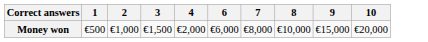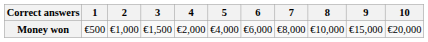 <table Class="wikitable" style="text-align: center">
 <tr>
 <th>Correct answers</th>
 <th>1</th>
 <th>2</th>
 <th>3</th>
 <th>4</th>
+<th>5</th>
 <th>6</th>
 <th>7</th>
 <th>8</th>
 <th>9</th>
 <th>10</th>
 </tr>
 <tr>
 <th>Money won</th>
 <td>€500</td>
 <td>€1,000</td>
 <td>€1,500</td>
 <td>€2,000</td>
+<td>€4,000</td>
 <td>€6,000</td>
 <td>€8,000</td>
 <td>€10,000</td>
 <td>€15,000</td>
 <td>€20,000</td>
 </tr>
 </table>
